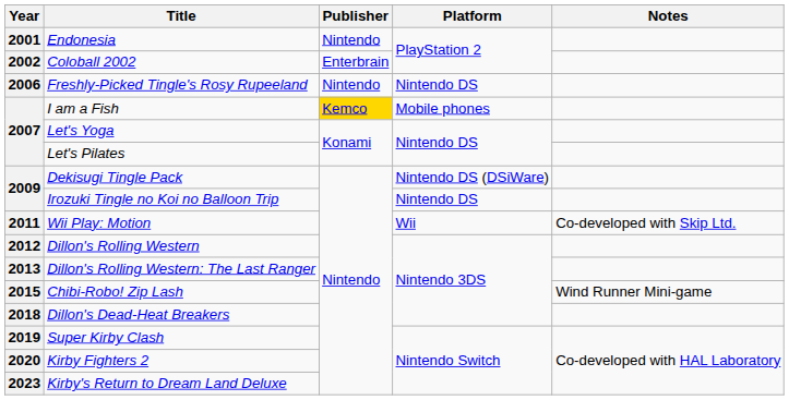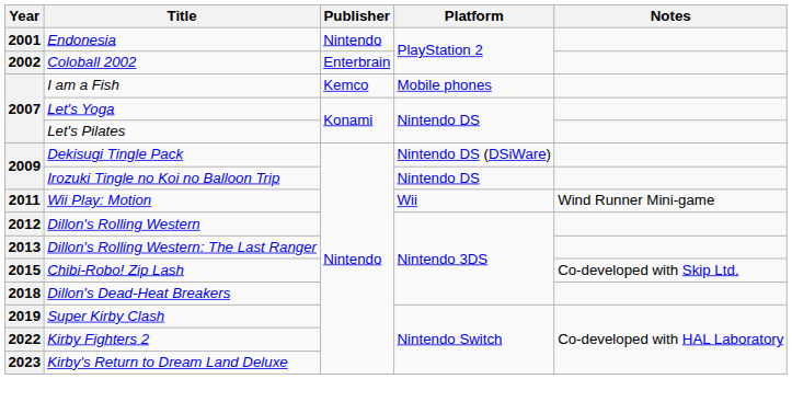 <table class="wikitable sortable">
 <tr>
 <th>Year</th>
 <th>Title</th>
 <th>Publisher</th>
 <th>Platform</th>
 <th>Notes</th>
 </tr>
 <tr>
 <th>2001</th>
 <td><em><a href='#'>Endonesia</a></em></td>
 <td><a href='#'>Nintendo</a></td>
 <td rowspan="2"><a href='#'>PlayStation 2</a></td>
 <td></td>
 </tr>
 <tr>
 <th>2002</th>
 <td><em><a href='#'>Coloball 2002</a></em></td>
 <td><a href='#'>Enterbrain</a></td>
 <td></td>
 </tr>
 <tr>
-<th>2006</th>
-<td><em><a href='#'>Freshly-Picked Tingle's Rosy Rupeeland</a></em></td>
-<td><a href='#'>Nintendo</a></td>
-<td><a href='#'>Nintendo DS</a></td>
-<td></td>
-</tr>
-<tr>
 <th rowspan="3">2007</th>
 <td><em>I am a Fish</em></td>
-<td style="background: gold;"><a href='#'>Kemco</a></td>
+<td><a href='#'>Kemco</a></td>
 <td><a href='#'>Mobile phones</a></td>
 <td></td>
 </tr>
 <tr>
 <td><em><a href='#'>Let's Yoga</a></em></td>
 <td rowspan="2"><a href='#'>Konami</a></td>
 <td rowspan="2"><a href='#'>Nintendo DS</a></td>
 <td></td>
 </tr>
 <tr>
 <td><em>Let's Pilates</em></td>
 <td></td>
 </tr>
 <tr>
 <th rowspan="2">2009</th>
 <td><em><a href='#'>Dekisugi Tingle Pack</a></em></td>
 <td rowspan="10"><a href='#'>Nintendo</a></td>
 <td><a href='#'>Nintendo DS</a> (<a href='#'>DSiWare</a>)</td>
 <td></td>
 </tr>
 <tr>
 <td><em><a href='#'>Irozuki Tingle no Koi no Balloon Trip</a></em></td>
 <td><a href='#'>Nintendo DS</a></td>
 <td></td>
 </tr>
 <tr>
 <th>2011</th>
 <td><em><a href='#'>Wii Play: Motion</a></em></td>
 <td><a href='#'>Wii</a></td>
-<td>Co-developed with <a href='#'>Skip Ltd.</a></td>
+<td>Wind Runner Mini-game</td>
 </tr>
 <tr>
 <th>2012</th>
 <td><em><a href='#'>Dillon's Rolling Western</a></em></td>
 <td rowspan="4"><a href='#'>Nintendo 3DS</a></td>
 <td></td>
 </tr>
 <tr>
 <th>2013</th>
 <td><em><a href='#'>Dillon's Rolling Western: The Last Ranger</a></em></td>
 <td></td>
 </tr>
 <tr>
 <th>2015</th>
 <td><em><a href='#'>Chibi-Robo! Zip Lash</a></em></td>
-<td>Wind Runner Mini-game</td>
+<td>Co-developed with <a href='#'>Skip Ltd.</a></td>
 </tr>
 <tr>
 <th>2018</th>
 <td><em><a href='#'>Dillon's Dead-Heat Breakers</a></em></td>
 <td></td>
 </tr>
 <tr>
 <th>2019</th>
 <td><em><a href='#'>Super Kirby Clash</a></em></td>
 <td rowspan="3"><a href='#'>Nintendo Switch</a></td>
 <td rowspan="3">Co-developed with <a href='#'>HAL Laboratory</a></td>
 </tr>
 <tr>
-<th>2020</th>
+<th>2022</th>
 <td><em><a href='#'>Kirby Fighters 2</a></em></td>
 </tr>
 <tr>
 <th>2023</th>
 <td><em><a href='#'>Kirby's Return to Dream Land Deluxe</a></em></td>
 </tr>
 </table>
